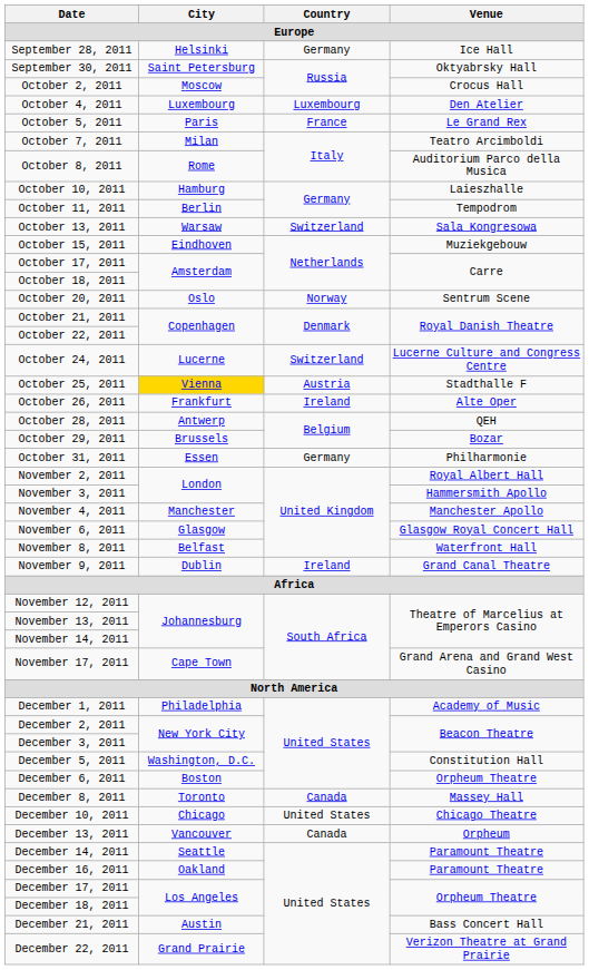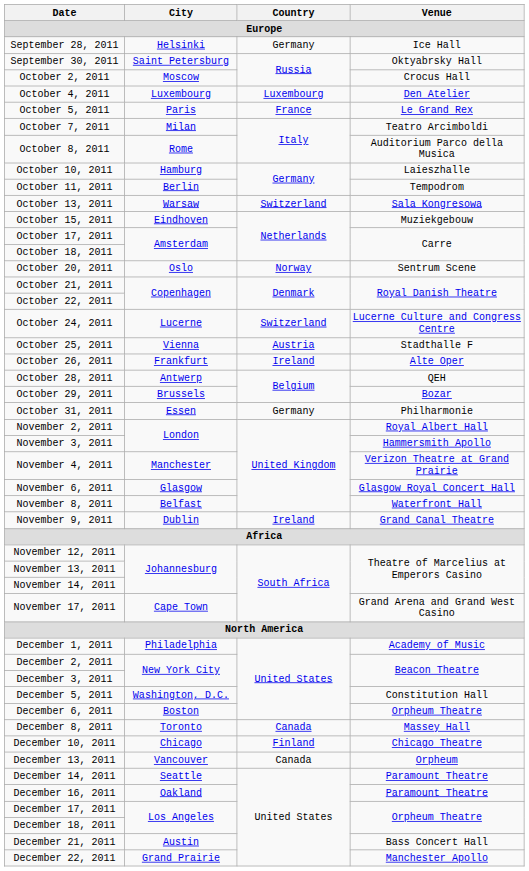 <table class="wikitable" style="text-align:center;">
 <tr>
 <th style="width:150px;">Date</th>
 <th style="width:140px;">City</th>
 <th style="width:140px;">Country</th>
 <th style="width:220px;">Venue</th>
 </tr>
 <tr style="background:#ddd;">
 <td colspan="4"><strong>Europe</strong></td>
 </tr>
 <tr>
 <td>September 28, 2011</td>
 <td><a href='#'>Helsinki</a></td>
 <td>Germany</td>
 <td>Ice Hall</td>
 </tr>
 <tr>
 <td>September 30, 2011</td>
 <td><a href='#'>Saint Petersburg</a></td>
 <td rowspan="2"><a href='#'>Russia</a></td>
 <td>Oktyabrsky Hall</td>
 </tr>
 <tr>
 <td>October 2, 2011</td>
 <td><a href='#'>Moscow</a></td>
 <td>Crocus Hall</td>
 </tr>
 <tr>
 <td>October 4, 2011</td>
 <td><a href='#'>Luxembourg</a></td>
 <td><a href='#'>Luxembourg</a></td>
 <td><a href='#'>Den Atelier</a></td>
 </tr>
 <tr>
 <td>October 5, 2011</td>
 <td><a href='#'>Paris</a></td>
 <td><a href='#'>France</a></td>
 <td><a href='#'>Le Grand Rex</a></td>
 </tr>
 <tr>
 <td>October 7, 2011</td>
 <td><a href='#'>Milan</a></td>
 <td rowspan="2"><a href='#'>Italy</a></td>
 <td>Teatro Arcimboldi</td>
 </tr>
 <tr>
 <td>October 8, 2011</td>
 <td><a href='#'>Rome</a></td>
 <td>Auditorium Parco della Musica</td>
 </tr>
 <tr>
 <td>October 10, 2011</td>
 <td><a href='#'>Hamburg</a></td>
 <td rowspan="2"><a href='#'>Germany</a></td>
 <td>Laieszhalle</td>
 </tr>
 <tr>
 <td>October 11, 2011</td>
 <td><a href='#'>Berlin</a></td>
 <td>Tempodrom</td>
 </tr>
 <tr>
 <td>October 13, 2011</td>
 <td><a href='#'>Warsaw</a></td>
 <td><a href='#'>Switzerland</a></td>
 <td><a href='#'>Sala Kongresowa</a></td>
 </tr>
 <tr>
 <td>October 15, 2011</td>
 <td><a href='#'>Eindhoven</a></td>
 <td rowspan="3"><a href='#'>Netherlands</a></td>
 <td>Muziekgebouw</td>
 </tr>
 <tr>
 <td>October 17, 2011</td>
 <td rowspan="2"><a href='#'>Amsterdam</a></td>
 <td rowspan="2">Carre</td>
 </tr>
 <tr>
 <td>October 18, 2011</td>
 </tr>
 <tr>
 <td>October 20, 2011</td>
 <td><a href='#'>Oslo</a></td>
 <td><a href='#'>Norway</a></td>
 <td>Sentrum Scene</td>
 </tr>
 <tr>
 <td>October 21, 2011</td>
 <td rowspan="2"><a href='#'>Copenhagen</a></td>
 <td rowspan="2"><a href='#'>Denmark</a></td>
 <td rowspan="2"><a href='#'>Royal Danish Theatre</a></td>
 </tr>
 <tr>
 <td>October 22, 2011</td>
 </tr>
 <tr>
 <td>October 24, 2011</td>
 <td><a href='#'>Lucerne</a></td>
 <td><a href='#'>Switzerland</a></td>
 <td><a href='#'>Lucerne Culture and Congress Centre</a></td>
 </tr>
 <tr>
 <td>October 25, 2011</td>
-<td style="background: gold;"><a href='#'>Vienna</a></td>
+<td><a href='#'>Vienna</a></td>
 <td><a href='#'>Austria</a></td>
 <td>Stadthalle F</td>
 </tr>
 <tr>
 <td>October 26, 2011</td>
 <td><a href='#'>Frankfurt</a></td>
 <td><a href='#'>Ireland</a></td>
 <td><a href='#'>Alte Oper</a></td>
 </tr>
 <tr>
 <td>October 28, 2011</td>
 <td><a href='#'>Antwerp</a></td>
 <td rowspan="2"><a href='#'>Belgium</a></td>
 <td>QEH</td>
 </tr>
 <tr>
 <td>October 29, 2011</td>
 <td><a href='#'>Brussels</a></td>
 <td><a href='#'>Bozar</a></td>
 </tr>
 <tr>
 <td>October 31, 2011</td>
 <td><a href='#'>Essen</a></td>
 <td>Germany</td>
 <td>Philharmonie</td>
 </tr>
 <tr>
 <td>November 2, 2011</td>
 <td rowspan="2"><a href='#'>London</a></td>
 <td rowspan="5"><a href='#'>United Kingdom</a></td>
 <td><a href='#'>Royal Albert Hall</a></td>
 </tr>
 <tr>
 <td>November 3, 2011</td>
 <td><a href='#'>Hammersmith Apollo</a></td>
 </tr>
 <tr>
 <td>November 4, 2011</td>
 <td><a href='#'>Manchester</a></td>
-<td><a href='#'>Manchester Apollo</a></td>
+<td><a href='#'>Verizon Theatre at Grand Prairie</a></td>
 </tr>
 <tr>
 <td>November 6, 2011</td>
 <td><a href='#'>Glasgow</a></td>
 <td><a href='#'>Glasgow Royal Concert Hall</a></td>
 </tr>
 <tr>
 <td>November 8, 2011</td>
 <td><a href='#'>Belfast</a></td>
 <td><a href='#'>Waterfront Hall</a></td>
 </tr>
 <tr>
 <td>November 9, 2011</td>
 <td><a href='#'>Dublin</a></td>
 <td><a href='#'>Ireland</a></td>
 <td><a href='#'>Grand Canal Theatre</a></td>
 </tr>
 <tr style="background:#ddd;">
 <td colspan="4"><strong>Africa</strong></td>
 </tr>
 <tr>
 <td>November 12, 2011</td>
 <td rowspan="3"><a href='#'>Johannesburg</a></td>
 <td rowspan="4"><a href='#'>South Africa</a></td>
 <td rowspan="3">Theatre of Marcelius at Emperors Casino</td>
 </tr>
 <tr>
 <td>November 13, 2011</td>
 </tr>
 <tr>
 <td>November 14, 2011</td>
 </tr>
 <tr>
 <td>November 17, 2011</td>
 <td><a href='#'>Cape Town</a></td>
 <td>Grand Arena and Grand West Casino</td>
 </tr>
 <tr style="background:#ddd;">
 <td colspan="4"><strong>North America</strong></td>
 </tr>
 <tr>
 <td>December 1, 2011</td>
 <td><a href='#'>Philadelphia</a></td>
 <td rowspan="5"><a href='#'>United States</a></td>
 <td><a href='#'>Academy of Music</a></td>
 </tr>
 <tr>
 <td>December 2, 2011</td>
 <td rowspan="2"><a href='#'>New York City</a></td>
 <td rowspan="2"><a href='#'>Beacon Theatre</a></td>
 </tr>
 <tr>
 <td>December 3, 2011</td>
 </tr>
 <tr>
 <td>December 5, 2011</td>
 <td><a href='#'>Washington, D.C.</a></td>
 <td>Constitution Hall</td>
 </tr>
 <tr>
 <td>December 6, 2011</td>
 <td><a href='#'>Boston</a></td>
 <td><a href='#'>Orpheum Theatre</a></td>
 </tr>
 <tr>
 <td>December 8, 2011</td>
 <td><a href='#'>Toronto</a></td>
 <td><a href='#'>Canada</a></td>
 <td><a href='#'>Massey Hall</a></td>
 </tr>
 <tr>
 <td>December 10, 2011</td>
 <td><a href='#'>Chicago</a></td>
-<td>United States</td>
+<td><a href='#'>Finland</a></td>
 <td><a href='#'>Chicago Theatre</a></td>
 </tr>
 <tr>
 <td>December 13, 2011</td>
 <td><a href='#'>Vancouver</a></td>
 <td>Canada</td>
 <td><a href='#'>Orpheum</a></td>
 </tr>
 <tr>
 <td>December 14, 2011</td>
 <td><a href='#'>Seattle</a></td>
 <td rowspan="6">United States</td>
 <td><a href='#'>Paramount Theatre</a></td>
 </tr>
 <tr>
 <td>December 16, 2011</td>
 <td><a href='#'>Oakland</a></td>
 <td><a href='#'>Paramount Theatre</a></td>
 </tr>
 <tr>
 <td>December 17, 2011</td>
 <td rowspan="2"><a href='#'>Los Angeles</a></td>
 <td rowspan="2"><a href='#'>Orpheum Theatre</a></td>
 </tr>
 <tr>
 <td>December 18, 2011</td>
 </tr>
 <tr>
 <td>December 21, 2011</td>
 <td><a href='#'>Austin</a></td>
 <td>Bass Concert Hall</td>
 </tr>
 <tr>
 <td>December 22, 2011</td>
 <td><a href='#'>Grand Prairie</a></td>
-<td><a href='#'>Verizon Theatre at Grand Prairie</a></td>
+<td><a href='#'>Manchester Apollo</a></td>
 </tr>
 </table>
